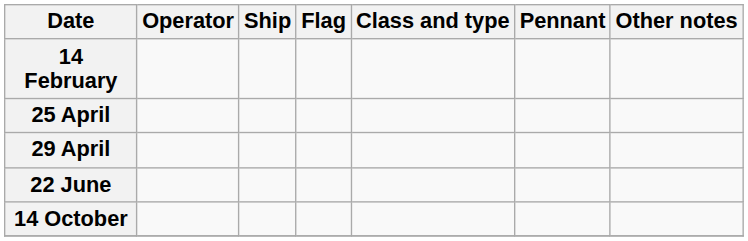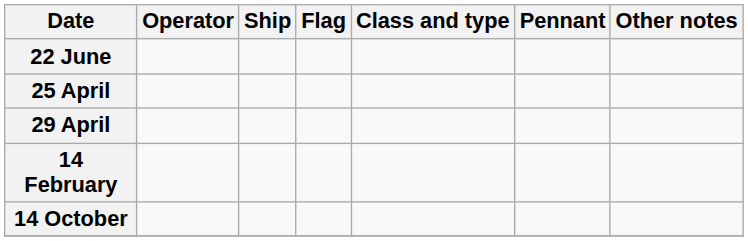 <table Class="wikitable">
 <tr>
 <th width="90">Date</th>
 <th>Operator</th>
 <th>Ship</th>
 <th>Flag</th>
 <th>Class and type</th>
 <th>Pennant</th>
 <th>Other notes</th>
 </tr>
 <tr>
-<th>14 February</th>
+<th>22 June</th>
 <td></td>
 <td><strong></strong></td>
 <td></td>
 <td></td>
 <td></td>
 <td></td>
 </tr>
 <tr ---->
 <th>25 April</th>
 <td></td>
 <td><strong></strong></td>
 <td></td>
 <td></td>
 <td></td>
 <td></td>
 </tr>
 <tr ---->
 <th>29 April</th>
 <td></td>
 <td><strong></strong></td>
 <td></td>
 <td></td>
 <td></td>
 <td></td>
 </tr>
 <tr>
-<th>22 June</th>
+<th>14 February</th>
 <td></td>
 <td><strong></strong></td>
 <td></td>
 <td></td>
 <td></td>
 <td></td>
 </tr>
 <tr ---->
 <th>14 October</th>
 <td></td>
 <td><strong></strong></td>
 <td></td>
 <td></td>
 <td></td>
 <td></td>
 </tr>
 <tr ---->
 </tr>
 </table>
